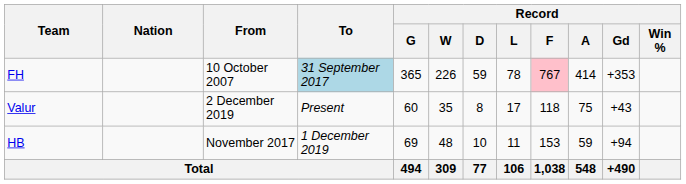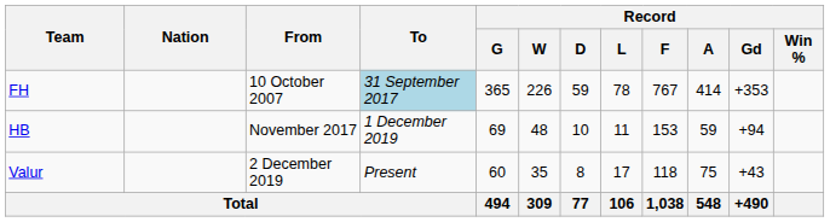 <table class="wikitable" style="text-align: center">
 <tr>
 <th rowspan=2 width=140>Team</th>
 <th rowspan=2 width=140>Nation</th>
 <th rowspan=2 width=125>From</th>
 <th rowspan=2 width=125>To</th>
 <th colspan=8>Record</th>
 </tr>
 <tr>
 <th width=40>G</th>
 <th width=40>W</th>
 <th width=40>D</th>
 <th width=40>L</th>
 <th width=40>F</th>
 <th width=40>A</th>
 <th width=40>Gd</th>
 <th width=50>Win %</th>
 </tr>
 <tr>
 <td align="left"><a href='#'>FH</a></td>
 <td align="left"></td>
 <td align=left>10 October 2007</td>
 <td align=left style="background: lightblue;"><em>31 September 2017</em></td>
 <td>365</td>
 <td>226</td>
 <td>59</td>
 <td>78</td>
-<td style="background: pink;">767</td>
+<td>767</td>
 <td>414</td>
 <td>+353</td>
+<td></td>
+</tr>
+<tr>
+<td align="left"><a href='#'>HB</a></td>
+<td align="left"></td>
+<td align=left>November 2017</td>
+<td align=left><em>1 December 2019</em></td>
+<td>69</td>
+<td>48</td>
+<td>10</td>
+<td>11</td>
+<td>153</td>
+<td>59</td>
+<td>+94</td>
 <td></td>
 </tr>
 <tr>
 <td align="left"><a href='#'>Valur</a></td>
 <td align="left"></td>
 <td align=left>2 December 2019</td>
 <td align=left><em>Present</em></td>
 <td>60</td>
 <td>35</td>
 <td>8</td>
 <td>17</td>
 <td>118</td>
 <td>75</td>
 <td>+43</td>
 <td></td>
 </tr>
 <tr>
-<td align="left"><a href='#'>HB</a></td>
-<td align="left"></td>
-<td align=left>November 2017</td>
-<td align=left><em>1 December 2019</em></td>
-<td>69</td>
-<td>48</td>
-<td>10</td>
-<td>11</td>
-<td>153</td>
-<td>59</td>
-<td>+94</td>
-<td></td>
-</tr>
-<tr>
 <th align="center" colspan="4">Total</th>
 <th>494</th>
 <th>309</th>
 <th>77</th>
 <th>106</th>
 <th>1,038</th>
 <th>548</th>
 <th>+490</th>
 <th></th>
 </tr>
 </table>
